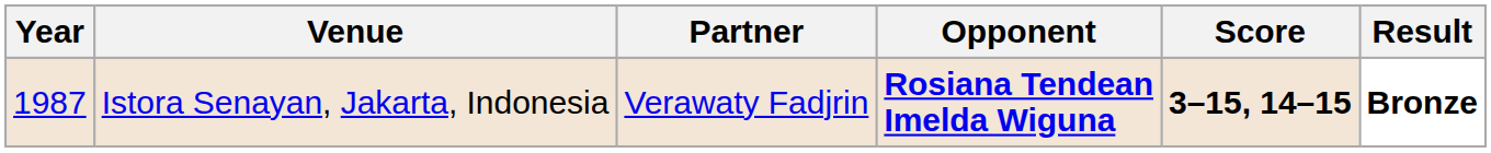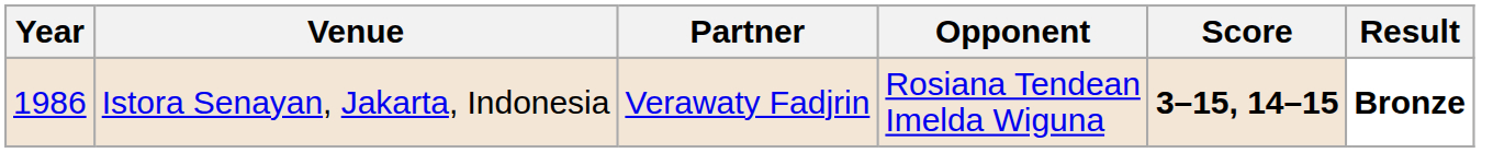 <table class="sortable wikitable" style="font-size: 90%;">
 <tr>
 <th>Year</th>
 <th>Venue</th>
 <th>Partner</th>
 <th>Opponent</th>
 <th>Score</th>
 <th>Result</th>
 </tr>
 <tr style="background:#F3E6D7">
-<td align="center"><a href='#'>1987</a></td>
+<td align="center"><a href='#'>1986</a></td>
 <td align="left"><a href='#'>Istora Senayan</a>, <a href='#'>Jakarta</a>, Indonesia</td>
 <td align="left"> <a href='#'>Verawaty Fadjrin</a></td>
-<td align="left"><strong> <a href='#'>Rosiana Tendean</a><br> <a href='#'>Imelda Wiguna</a></strong></td>
+<td align="left"> <a href='#'>Rosiana Tendean</a><br> <a href='#'>Imelda Wiguna</a></td>
 <td align="left"><strong>3–15, 14–15</strong></td>
 <td style="text-align:left; background:white"> <strong>Bronze</strong></td>
 </tr>
 </table>
